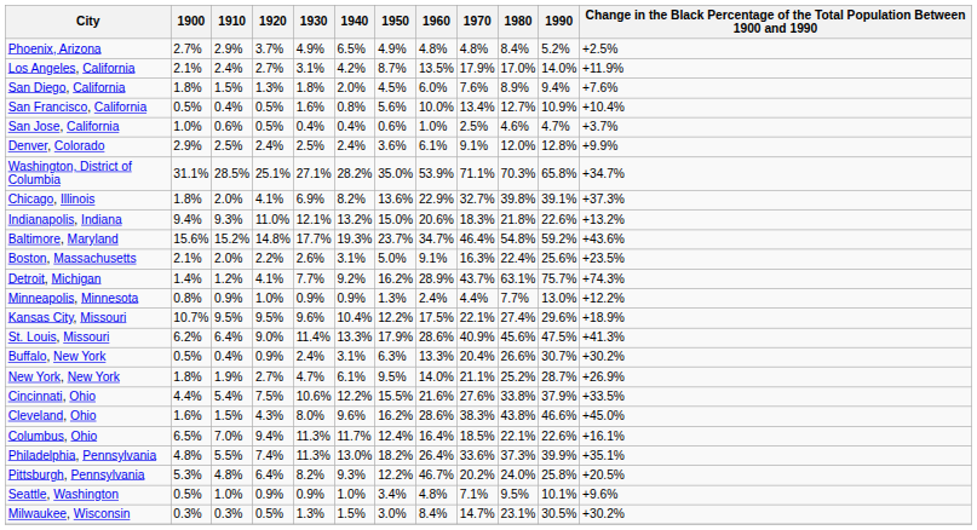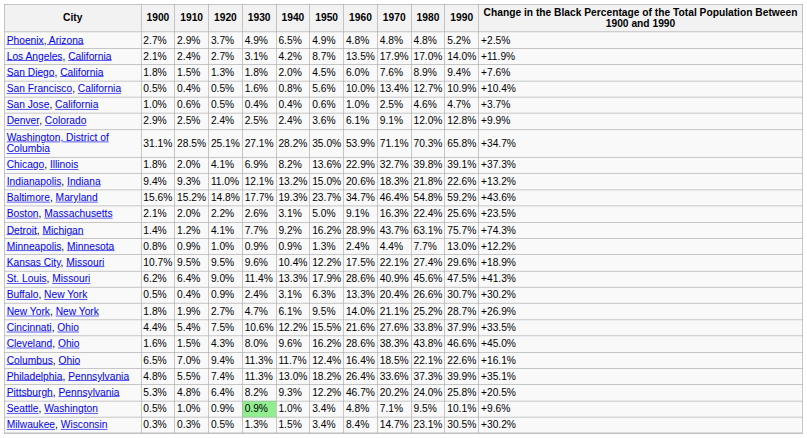 <table class="wikitable sortable">
 <tr>
 <th>City</th>
 <th>1900</th>
 <th>1910</th>
 <th>1920</th>
 <th>1930</th>
 <th>1940</th>
 <th>1950</th>
 <th>1960</th>
 <th>1970</th>
 <th>1980</th>
 <th>1990</th>
 <th>Change in the Black Percentage of the Total Population Between 1900 and 1990</th>
 </tr>
 <tr>
 <td><a href='#'>Phoenix, Arizona</a></td>
 <td>2.7%</td>
 <td>2.9%</td>
 <td>3.7%</td>
 <td>4.9%</td>
 <td>6.5%</td>
 <td>4.9%</td>
 <td>4.8%</td>
 <td>4.8%</td>
-<td>8.4%</td>
+<td>4.8%</td>
 <td>5.2%</td>
 <td>+2.5%</td>
 </tr>
 <tr>
 <td><a href='#'>Los Angeles</a>, <a href='#'>California</a></td>
 <td>2.1%</td>
 <td>2.4%</td>
 <td>2.7%</td>
 <td>3.1%</td>
 <td>4.2%</td>
 <td>8.7%</td>
 <td>13.5%</td>
 <td>17.9%</td>
 <td>17.0%</td>
 <td>14.0%</td>
 <td>+11.9%</td>
 </tr>
 <tr>
 <td><a href='#'>San Diego</a>, <a href='#'>California</a></td>
 <td>1.8%</td>
 <td>1.5%</td>
 <td>1.3%</td>
 <td>1.8%</td>
 <td>2.0%</td>
 <td>4.5%</td>
 <td>6.0%</td>
 <td>7.6%</td>
 <td>8.9%</td>
 <td>9.4%</td>
 <td>+7.6%</td>
 </tr>
 <tr>
 <td><a href='#'>San Francisco</a>, <a href='#'>California</a></td>
 <td>0.5%</td>
 <td>0.4%</td>
 <td>0.5%</td>
 <td>1.6%</td>
 <td>0.8%</td>
 <td>5.6%</td>
 <td>10.0%</td>
 <td>13.4%</td>
 <td>12.7%</td>
 <td>10.9%</td>
 <td>+10.4%</td>
 </tr>
 <tr>
 <td><a href='#'>San Jose</a>, <a href='#'>California</a></td>
 <td>1.0%</td>
 <td>0.6%</td>
 <td>0.5%</td>
 <td>0.4%</td>
 <td>0.4%</td>
 <td>0.6%</td>
 <td>1.0%</td>
 <td>2.5%</td>
 <td>4.6%</td>
 <td>4.7%</td>
 <td>+3.7%</td>
 </tr>
 <tr>
 <td><a href='#'>Denver</a>, <a href='#'>Colorado</a></td>
 <td>2.9%</td>
 <td>2.5%</td>
 <td>2.4%</td>
 <td>2.5%</td>
 <td>2.4%</td>
 <td>3.6%</td>
 <td>6.1%</td>
 <td>9.1%</td>
 <td>12.0%</td>
 <td>12.8%</td>
 <td>+9.9%</td>
 </tr>
 <tr>
 <td><a href='#'>Washington, District of Columbia</a></td>
 <td>31.1%</td>
 <td>28.5%</td>
 <td>25.1%</td>
 <td>27.1%</td>
 <td>28.2%</td>
 <td>35.0%</td>
 <td>53.9%</td>
 <td>71.1%</td>
 <td>70.3%</td>
 <td>65.8%</td>
 <td>+34.7%</td>
 </tr>
 <tr>
 <td><a href='#'>Chicago</a>, <a href='#'>Illinois</a></td>
 <td>1.8%</td>
 <td>2.0%</td>
 <td>4.1%</td>
 <td>6.9%</td>
 <td>8.2%</td>
 <td>13.6%</td>
 <td>22.9%</td>
 <td>32.7%</td>
 <td>39.8%</td>
 <td>39.1%</td>
 <td>+37.3%</td>
 </tr>
 <tr>
 <td><a href='#'>Indianapolis</a>, <a href='#'>Indiana</a></td>
 <td>9.4%</td>
 <td>9.3%</td>
 <td>11.0%</td>
 <td>12.1%</td>
 <td>13.2%</td>
 <td>15.0%</td>
 <td>20.6%</td>
 <td>18.3%</td>
 <td>21.8%</td>
 <td>22.6%</td>
 <td>+13.2%</td>
 </tr>
 <tr>
 <td><a href='#'>Baltimore</a>, <a href='#'>Maryland</a></td>
 <td>15.6%</td>
 <td>15.2%</td>
 <td>14.8%</td>
 <td>17.7%</td>
 <td>19.3%</td>
 <td>23.7%</td>
 <td>34.7%</td>
 <td>46.4%</td>
 <td>54.8%</td>
 <td>59.2%</td>
 <td>+43.6%</td>
 </tr>
 <tr>
 <td><a href='#'>Boston</a>, <a href='#'>Massachusetts</a></td>
 <td>2.1%</td>
 <td>2.0%</td>
 <td>2.2%</td>
 <td>2.6%</td>
 <td>3.1%</td>
 <td>5.0%</td>
 <td>9.1%</td>
 <td>16.3%</td>
 <td>22.4%</td>
 <td>25.6%</td>
 <td>+23.5%</td>
 </tr>
 <tr>
 <td><a href='#'>Detroit</a>, <a href='#'>Michigan</a></td>
 <td>1.4%</td>
 <td>1.2%</td>
 <td>4.1%</td>
 <td>7.7%</td>
 <td>9.2%</td>
 <td>16.2%</td>
 <td>28.9%</td>
 <td>43.7%</td>
 <td>63.1%</td>
 <td>75.7%</td>
 <td>+74.3%</td>
 </tr>
 <tr>
 <td><a href='#'>Minneapolis</a>, <a href='#'>Minnesota</a></td>
 <td>0.8%</td>
 <td>0.9%</td>
 <td>1.0%</td>
 <td>0.9%</td>
 <td>0.9%</td>
 <td>1.3%</td>
 <td>2.4%</td>
 <td>4.4%</td>
 <td>7.7%</td>
 <td>13.0%</td>
 <td>+12.2%</td>
 </tr>
 <tr>
 <td><a href='#'>Kansas City</a>, <a href='#'>Missouri</a></td>
 <td>10.7%</td>
 <td>9.5%</td>
 <td>9.5%</td>
 <td>9.6%</td>
 <td>10.4%</td>
 <td>12.2%</td>
 <td>17.5%</td>
 <td>22.1%</td>
 <td>27.4%</td>
 <td>29.6%</td>
 <td>+18.9%</td>
 </tr>
 <tr>
 <td><a href='#'>St. Louis</a>, <a href='#'>Missouri</a></td>
 <td>6.2%</td>
 <td>6.4%</td>
 <td>9.0%</td>
 <td>11.4%</td>
 <td>13.3%</td>
 <td>17.9%</td>
 <td>28.6%</td>
 <td>40.9%</td>
 <td>45.6%</td>
 <td>47.5%</td>
 <td>+41.3%</td>
 </tr>
 <tr>
 <td><a href='#'>Buffalo</a>, <a href='#'>New York</a></td>
 <td>0.5%</td>
 <td>0.4%</td>
 <td>0.9%</td>
 <td>2.4%</td>
 <td>3.1%</td>
 <td>6.3%</td>
 <td>13.3%</td>
 <td>20.4%</td>
 <td>26.6%</td>
 <td>30.7%</td>
 <td>+30.2%</td>
 </tr>
 <tr>
 <td><a href='#'>New York</a>, <a href='#'>New York</a></td>
 <td>1.8%</td>
 <td>1.9%</td>
 <td>2.7%</td>
 <td>4.7%</td>
 <td>6.1%</td>
 <td>9.5%</td>
 <td>14.0%</td>
 <td>21.1%</td>
 <td>25.2%</td>
 <td>28.7%</td>
 <td>+26.9%</td>
 </tr>
 <tr>
 <td><a href='#'>Cincinnati</a>, <a href='#'>Ohio</a></td>
 <td>4.4%</td>
 <td>5.4%</td>
 <td>7.5%</td>
 <td>10.6%</td>
 <td>12.2%</td>
 <td>15.5%</td>
 <td>21.6%</td>
 <td>27.6%</td>
 <td>33.8%</td>
 <td>37.9%</td>
 <td>+33.5%</td>
 </tr>
 <tr>
 <td><a href='#'>Cleveland</a>, <a href='#'>Ohio</a></td>
 <td>1.6%</td>
 <td>1.5%</td>
 <td>4.3%</td>
 <td>8.0%</td>
 <td>9.6%</td>
 <td>16.2%</td>
 <td>28.6%</td>
 <td>38.3%</td>
 <td>43.8%</td>
 <td>46.6%</td>
 <td>+45.0%</td>
 </tr>
 <tr>
 <td><a href='#'>Columbus</a>, <a href='#'>Ohio</a></td>
 <td>6.5%</td>
 <td>7.0%</td>
 <td>9.4%</td>
 <td>11.3%</td>
 <td>11.7%</td>
 <td>12.4%</td>
 <td>16.4%</td>
 <td>18.5%</td>
 <td>22.1%</td>
 <td>22.6%</td>
 <td>+16.1%</td>
 </tr>
 <tr>
 <td><a href='#'>Philadelphia</a>, <a href='#'>Pennsylvania</a></td>
 <td>4.8%</td>
 <td>5.5%</td>
 <td>7.4%</td>
 <td>11.3%</td>
 <td>13.0%</td>
 <td>18.2%</td>
 <td>26.4%</td>
 <td>33.6%</td>
 <td>37.3%</td>
 <td>39.9%</td>
 <td>+35.1%</td>
 </tr>
 <tr>
 <td><a href='#'>Pittsburgh</a>, <a href='#'>Pennsylvania</a></td>
 <td>5.3%</td>
 <td>4.8%</td>
 <td>6.4%</td>
 <td>8.2%</td>
 <td>9.3%</td>
 <td>12.2%</td>
 <td>46.7%</td>
 <td>20.2%</td>
 <td>24.0%</td>
 <td>25.8%</td>
 <td>+20.5%</td>
 </tr>
 <tr>
 <td><a href='#'>Seattle</a>, <a href='#'>Washington</a></td>
 <td>0.5%</td>
 <td>1.0%</td>
 <td>0.9%</td>
-<td>0.9%</td>
+<td style="background: lightgreen;">0.9%</td>
 <td>1.0%</td>
 <td>3.4%</td>
 <td>4.8%</td>
 <td>7.1%</td>
 <td>9.5%</td>
 <td>10.1%</td>
 <td>+9.6%</td>
 </tr>
 <tr>
 <td><a href='#'>Milwaukee</a>, <a href='#'>Wisconsin</a></td>
 <td>0.3%</td>
 <td>0.3%</td>
 <td>0.5%</td>
 <td>1.3%</td>
 <td>1.5%</td>
-<td>3.0%</td>
+<td>3.4%</td>
 <td>8.4%</td>
 <td>14.7%</td>
 <td>23.1%</td>
 <td>30.5%</td>
 <td>+30.2%</td>
 </tr>
 <tr>
 </tr>
 </table>
